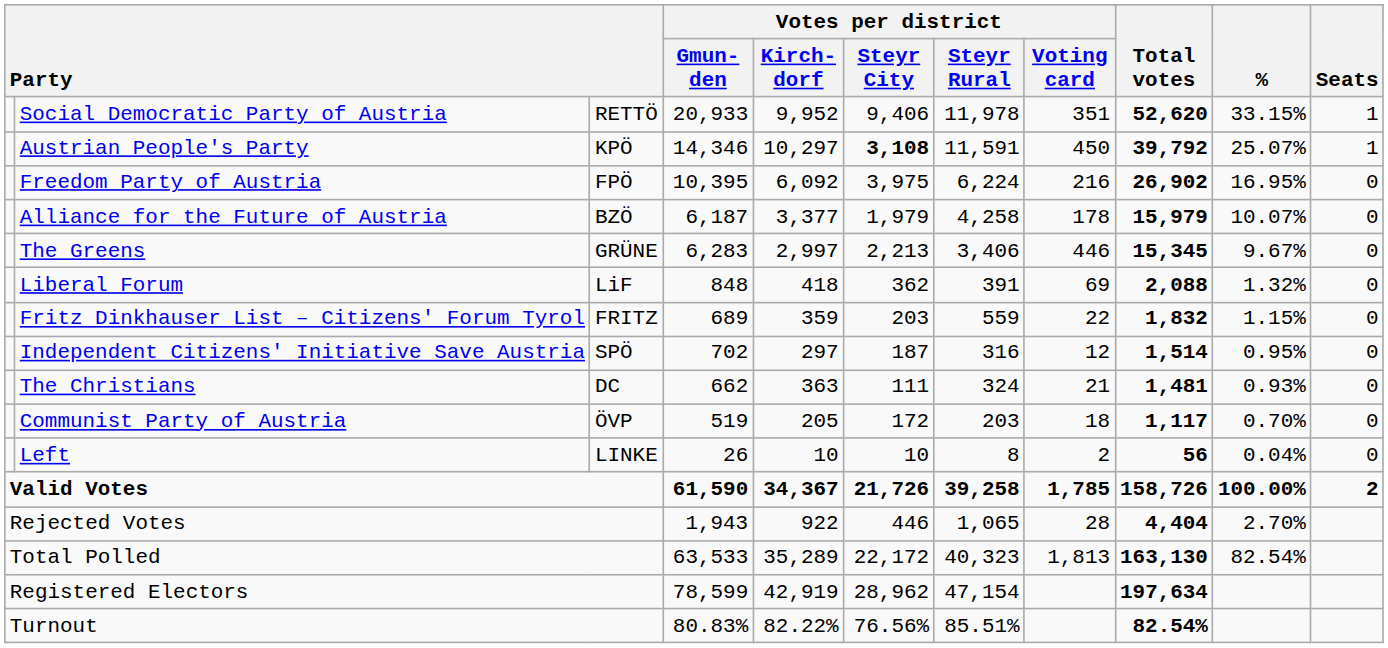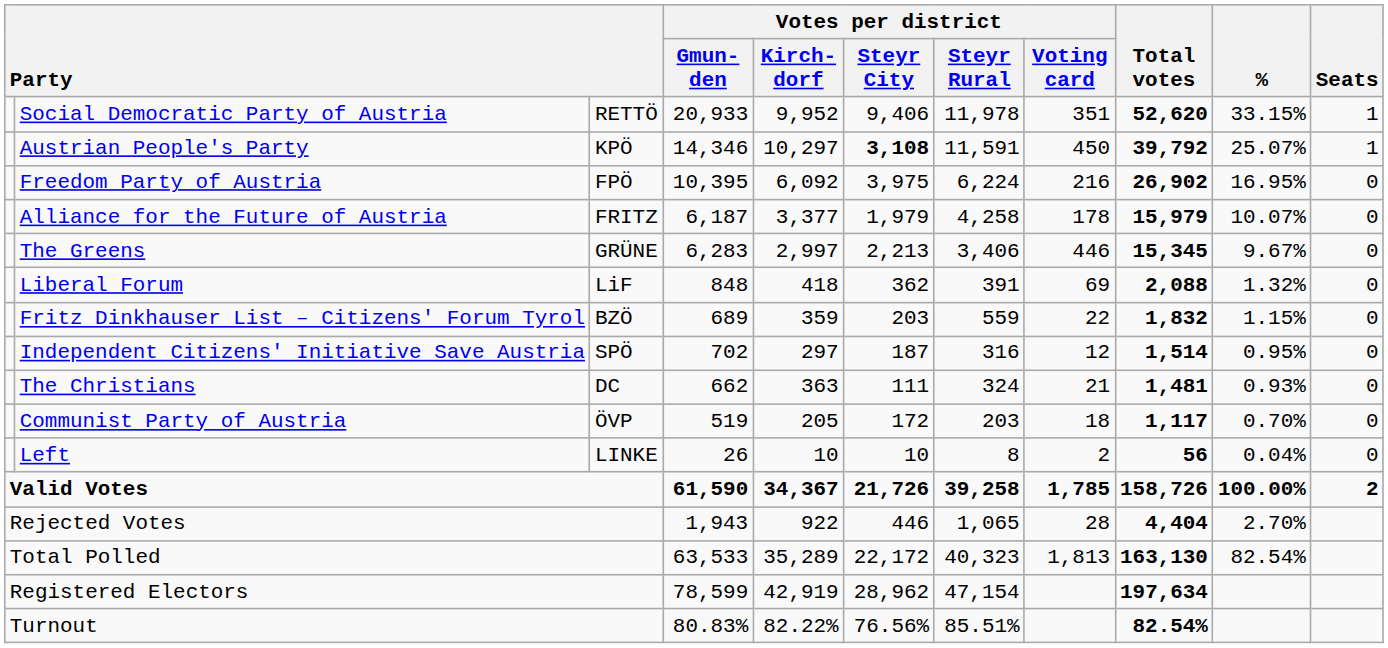 <table class="wikitable" border="1" style="text-align:right;">
 <tr>
 <th style="text-align:left;" valign=bottom rowspan=2 colspan=3>Party</th>
 <th colspan=5>Votes per district</th>
 <th align=center valign=bottom rowspan=2 width="50">Total<br>votes</th>
 <th align=center valign=bottom rowspan=2 width="50">%</th>
 <th align=center valign=bottom rowspan=2>Seats</th>
 </tr>
 <tr>
 <th align=center valign=bottom width="50"><a href='#'>Gmun-<br>den</a></th>
 <th align=center valign=bottom width="50"><a href='#'>Kirch-<br>dorf</a></th>
 <th align=center valign=bottom width="50"><a href='#'>Steyr<br>City</a></th>
 <th align=center valign=bottom width="50"><a href='#'>Steyr<br>Rural</a></th>
 <th align=center valign=bottom width="50"><a href='#'>Voting<br>card</a></th>
 </tr>
 <tr>
 <td></td>
 <td align=left style="white-space: nowrap;"><a href='#'>Social Democratic Party of Austria</a></td>
 <td align=left>RETTÖ</td>
 <td>20,933</td>
 <td>9,952</td>
 <td>9,406</td>
 <td>11,978</td>
 <td>351</td>
 <td><strong>52,620</strong></td>
 <td>33.15%</td>
 <td>1</td>
 </tr>
 <tr>
 <td></td>
 <td align=left><a href='#'>Austrian People's Party</a></td>
 <td align=left>KPÖ</td>
 <td>14,346</td>
 <td>10,297</td>
 <td><strong>3,108</strong></td>
 <td>11,591</td>
 <td>450</td>
 <td><strong>39,792</strong></td>
 <td>25.07%</td>
 <td>1</td>
 </tr>
 <tr>
 <td></td>
 <td align=left><a href='#'>Freedom Party of Austria</a></td>
 <td align=left>FPÖ</td>
 <td>10,395</td>
 <td>6,092</td>
 <td>3,975</td>
 <td>6,224</td>
 <td>216</td>
 <td><strong>26,902</strong></td>
 <td>16.95%</td>
 <td>0</td>
 </tr>
 <tr>
 <td></td>
 <td align=left><a href='#'>Alliance for the Future of Austria</a></td>
-<td align=left>BZÖ</td>
+<td align=left>FRITZ</td>
 <td>6,187</td>
 <td>3,377</td>
 <td>1,979</td>
 <td>4,258</td>
 <td>178</td>
 <td><strong>15,979</strong></td>
 <td>10.07%</td>
 <td>0</td>
 </tr>
 <tr>
 <td></td>
 <td align=left><a href='#'>The Greens</a></td>
 <td align=left>GRÜNE</td>
 <td>6,283</td>
 <td>2,997</td>
 <td>2,213</td>
 <td>3,406</td>
 <td>446</td>
 <td><strong>15,345</strong></td>
 <td>9.67%</td>
 <td>0</td>
 </tr>
 <tr>
 <td></td>
 <td align=left><a href='#'>Liberal Forum</a></td>
 <td align=left>LiF</td>
 <td>848</td>
 <td>418</td>
 <td>362</td>
 <td>391</td>
 <td>69</td>
 <td><strong>2,088</strong></td>
 <td>1.32%</td>
 <td>0</td>
 </tr>
 <tr>
 <td></td>
 <td align=left><a href='#'>Fritz Dinkhauser List – Citizens' Forum Tyrol </a></td>
-<td align=left>FRITZ</td>
+<td align=left>BZÖ</td>
 <td>689</td>
 <td>359</td>
 <td>203</td>
 <td>559</td>
 <td>22</td>
 <td><strong>1,832</strong></td>
 <td>1.15%</td>
 <td>0</td>
 </tr>
 <tr>
 <td></td>
 <td align=left><a href='#'>Independent Citizens' Initiative Save Austria</a></td>
 <td align=left>SPÖ</td>
 <td>702</td>
 <td>297</td>
 <td>187</td>
 <td>316</td>
 <td>12</td>
 <td><strong>1,514</strong></td>
 <td>0.95%</td>
 <td>0</td>
 </tr>
 <tr>
 <td></td>
 <td align=left><a href='#'>The Christians</a></td>
 <td align=left>DC</td>
 <td>662</td>
 <td>363</td>
 <td>111</td>
 <td>324</td>
 <td>21</td>
 <td><strong>1,481</strong></td>
 <td>0.93%</td>
 <td>0</td>
 </tr>
 <tr>
 <td></td>
 <td align=left><a href='#'>Communist Party of Austria</a></td>
 <td align=left>ÖVP</td>
 <td>519</td>
 <td>205</td>
 <td>172</td>
 <td>203</td>
 <td>18</td>
 <td><strong>1,117</strong></td>
 <td>0.70%</td>
 <td>0</td>
 </tr>
 <tr>
 <td></td>
 <td align=left><a href='#'>Left</a></td>
 <td align=left>LINKE</td>
 <td>26</td>
 <td>10</td>
 <td>10</td>
 <td>8</td>
 <td>2</td>
 <td><strong>56</strong></td>
 <td>0.04%</td>
 <td>0</td>
 </tr>
 <tr style="font-weight:bold">
 <td align=left colspan=3>Valid Votes</td>
 <td>61,590</td>
 <td>34,367</td>
 <td>21,726</td>
 <td>39,258</td>
 <td>1,785</td>
 <td>158,726</td>
 <td>100.00%</td>
 <td>2</td>
 </tr>
 <tr>
 <td align=left colspan=3>Rejected Votes</td>
 <td>1,943</td>
 <td>922</td>
 <td>446</td>
 <td>1,065</td>
 <td>28</td>
 <td><strong>4,404</strong></td>
 <td>2.70%</td>
 <td></td>
 </tr>
 <tr>
 <td align=left colspan=3>Total Polled</td>
 <td>63,533</td>
 <td>35,289</td>
 <td>22,172</td>
 <td>40,323</td>
 <td>1,813</td>
 <td><strong>163,130</strong></td>
 <td>82.54%</td>
 <td></td>
 </tr>
 <tr>
 <td align=left colspan=3>Registered Electors</td>
 <td>78,599</td>
 <td>42,919</td>
 <td>28,962</td>
 <td>47,154</td>
 <td></td>
 <td><strong>197,634</strong></td>
 <td></td>
 <td></td>
 </tr>
 <tr>
 <td align=left colspan=3>Turnout</td>
 <td>80.83%</td>
 <td>82.22%</td>
 <td>76.56%</td>
 <td>85.51%</td>
 <td></td>
 <td><strong>82.54%</strong></td>
 <td></td>
 <td></td>
 </tr>
 </table>
